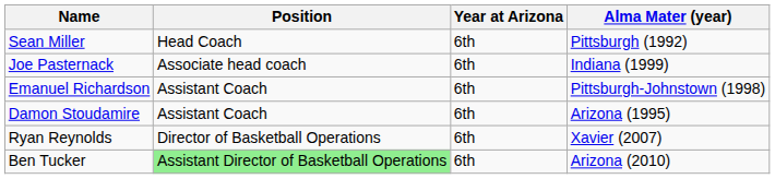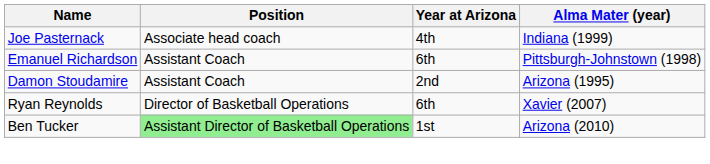 <table class="wikitable" style="white-space:nowrap; font-size:90%;">
 <tr>
 <th>Name</th>
 <th>Position</th>
 <th>Year at Arizona</th>
 <th><a href='#'>Alma Mater</a> (year)</th>
 </tr>
 <tr>
-<td><a href='#'>Sean Miller</a></td>
-<td>Head Coach</td>
-<td>6th</td>
-<td><a href='#'>Pittsburgh</a> (1992)</td>
-</tr>
-<tr>
 <td><a href='#'>Joe Pasternack</a></td>
 <td>Associate head coach</td>
-<td>6th</td>
+<td>4th</td>
 <td><a href='#'>Indiana</a> (1999)</td>
 </tr>
 <tr>
 <td><a href='#'>Emanuel Richardson</a></td>
 <td>Assistant Coach</td>
 <td>6th</td>
 <td><a href='#'>Pittsburgh-Johnstown</a> (1998)</td>
 </tr>
 <tr>
 <td><a href='#'>Damon Stoudamire</a></td>
 <td>Assistant Coach</td>
-<td>6th</td>
+<td>2nd</td>
 <td><a href='#'>Arizona</a> (1995)</td>
 </tr>
 <tr>
 <td>Ryan Reynolds</td>
 <td>Director of Basketball Operations</td>
 <td>6th</td>
 <td><a href='#'>Xavier</a> (2007)</td>
 </tr>
 <tr>
 <td>Ben Tucker</td>
 <td style="background: lightgreen;">Assistant Director of Basketball Operations</td>
-<td>6th</td>
+<td>1st</td>
 <td><a href='#'>Arizona</a> (2010)</td>
 </tr>
 </table>
